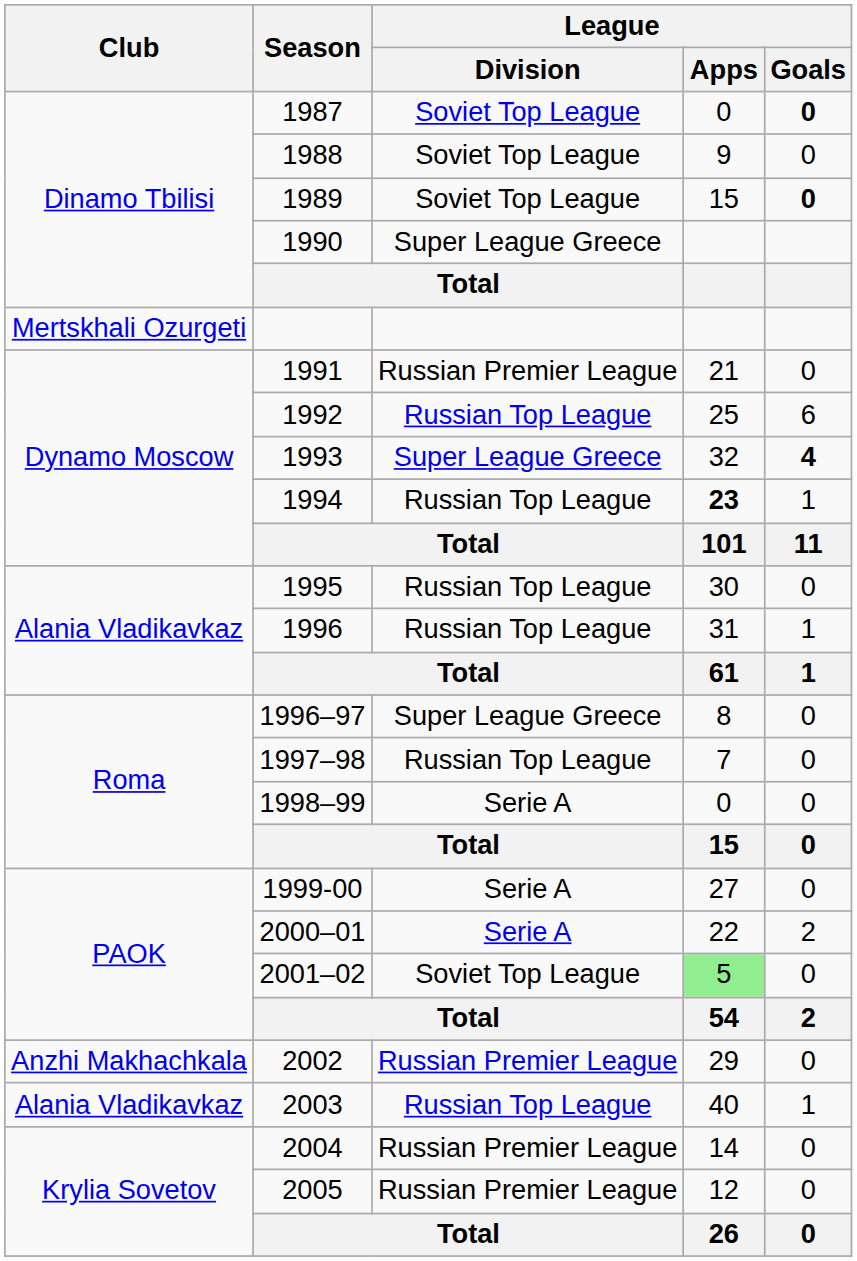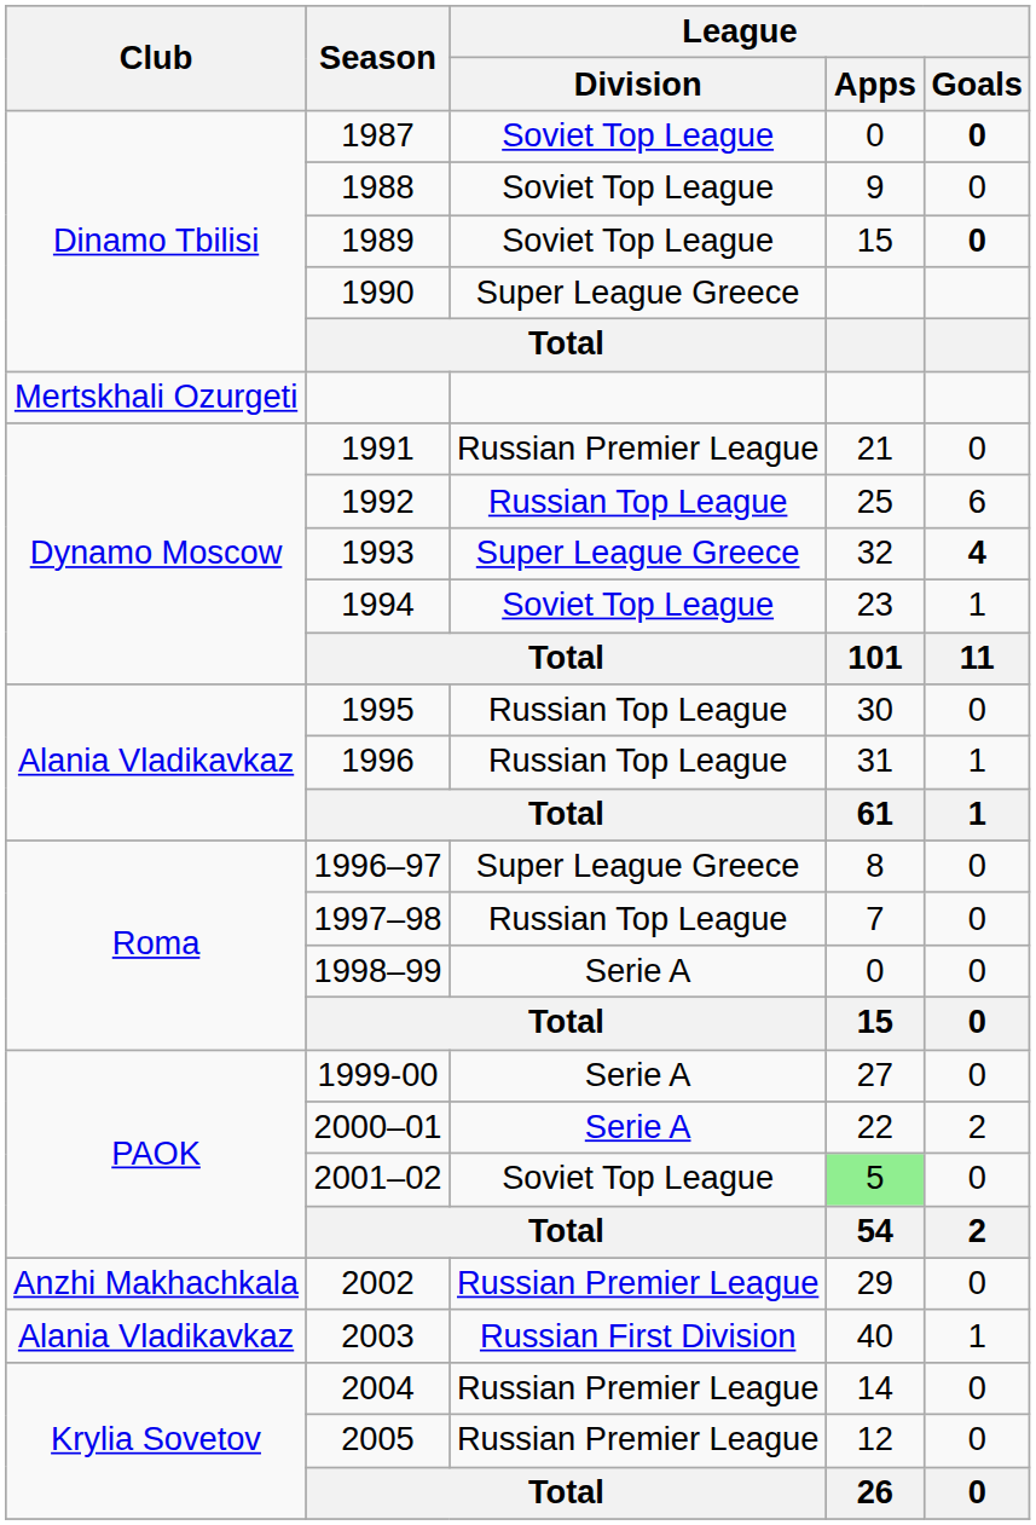 <table class="wikitable" style="text-align:center">
 <tr>
 <th rowspan="2">Club</th>
 <th rowspan="2">Season</th>
 <th colspan="3">League</th>
 </tr>
 <tr>
 <th>Division</th>
 <th>Apps</th>
 <th>Goals</th>
 </tr>
 <tr>
 <td rowspan="5"><a href='#'>Dinamo Tbilisi</a></td>
 <td>1987</td>
 <td><a href='#'>Soviet Top League</a></td>
 <td>0</td>
 <td><strong>0</strong></td>
 </tr>
 <tr>
 <td>1988</td>
 <td>Soviet Top League</td>
 <td>9</td>
 <td>0</td>
 </tr>
 <tr>
 <td>1989</td>
 <td>Soviet Top League</td>
 <td>15</td>
 <td><strong>0</strong></td>
 </tr>
 <tr>
 <td>1990</td>
 <td>Super League Greece</td>
 <td></td>
 <td></td>
 </tr>
 <tr>
 <th colspan="2">Total</th>
 <th></th>
 <th></th>
 </tr>
 <tr>
 <td><a href='#'>Mertskhali Ozurgeti</a></td>
 <td></td>
 <td></td>
 <td></td>
 <td></td>
 </tr>
 <tr>
 <td rowspan="5"><a href='#'>Dynamo Moscow</a></td>
 <td>1991</td>
 <td>Russian Premier League</td>
 <td>21</td>
 <td>0</td>
 </tr>
 <tr>
 <td>1992</td>
 <td><a href='#'>Russian Top League</a></td>
 <td>25</td>
 <td>6</td>
 </tr>
 <tr>
 <td>1993</td>
 <td><a href='#'>Super League Greece</a></td>
 <td>32</td>
 <td><strong>4</strong></td>
 </tr>
 <tr>
 <td>1994</td>
-<td>Russian Top League</td>
-<td><strong>23</strong></td>
+<td><a href='#'>Soviet Top League</a></td>
+<td>23</td>
 <td>1</td>
 </tr>
 <tr>
 <th colspan="2">Total</th>
 <th>101</th>
 <th>11</th>
 </tr>
 <tr>
 <td rowspan="3"><a href='#'>Alania Vladikavkaz</a></td>
 <td>1995</td>
 <td>Russian Top League</td>
 <td>30</td>
 <td>0</td>
 </tr>
 <tr>
 <td>1996</td>
 <td>Russian Top League</td>
 <td>31</td>
 <td>1</td>
 </tr>
 <tr>
 <th colspan="2">Total</th>
 <th>61</th>
 <th>1</th>
 </tr>
 <tr>
 <td rowspan="4"><a href='#'>Roma</a></td>
 <td>1996–97</td>
 <td>Super League Greece</td>
 <td>8</td>
 <td>0</td>
 </tr>
 <tr>
 <td>1997–98</td>
 <td>Russian Top League</td>
 <td>7</td>
 <td>0</td>
 </tr>
 <tr>
 <td>1998–99</td>
 <td>Serie A</td>
 <td>0</td>
 <td>0</td>
 </tr>
 <tr>
 <th colspan="2">Total</th>
 <th>15</th>
 <th>0</th>
 </tr>
 <tr>
 <td rowspan="4"><a href='#'>PAOK</a></td>
 <td>1999-00</td>
 <td>Serie A</td>
 <td>27</td>
 <td>0</td>
 </tr>
 <tr>
 <td>2000–01</td>
 <td><a href='#'>Serie A</a></td>
 <td>22</td>
 <td>2</td>
 </tr>
 <tr>
 <td>2001–02</td>
 <td>Soviet Top League</td>
 <td style="background: lightgreen;">5</td>
 <td>0</td>
 </tr>
 <tr>
 <th colspan="2">Total</th>
 <th>54</th>
 <th>2</th>
 </tr>
 <tr>
 <td><a href='#'>Anzhi Makhachkala</a></td>
 <td>2002</td>
 <td><a href='#'>Russian Premier League</a></td>
 <td>29</td>
 <td>0</td>
 </tr>
 <tr>
 <td><a href='#'>Alania Vladikavkaz</a></td>
 <td>2003</td>
-<td><a href='#'>Russian Top League</a></td>
+<td><a href='#'>Russian First Division</a></td>
 <td>40</td>
 <td>1</td>
 </tr>
 <tr>
 <td rowspan="3"><a href='#'>Krylia Sovetov</a></td>
 <td>2004</td>
 <td>Russian Premier League</td>
 <td>14</td>
 <td>0</td>
 </tr>
 <tr>
 <td>2005</td>
 <td>Russian Premier League</td>
 <td>12</td>
 <td>0</td>
 </tr>
 <tr>
 <th colspan="2">Total</th>
 <th>26</th>
 <th>0</th>
 </tr>
 </table>
